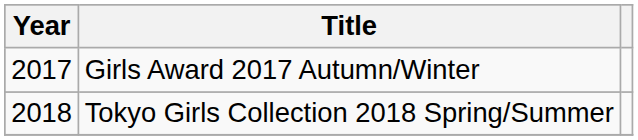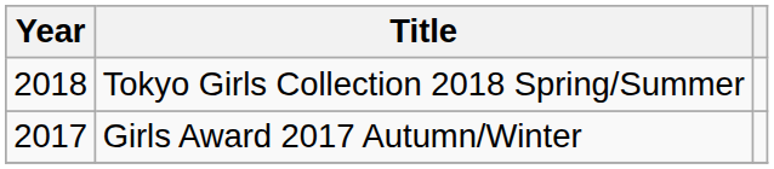 <table class="wikitable">
 <tr>
 <th>Year</th>
 <th>Title</th>
 <th></th>
 </tr>
 <tr>
+<td>2018</td>
+<td>Tokyo Girls Collection 2018 Spring/Summer</td>
+<td></td>
+</tr>
+<tr>
 <td>2017</td>
 <td>Girls Award 2017 Autumn/Winter</td>
 <td></td>
 </tr>
 <tr>
-<td>2018</td>
-<td>Tokyo Girls Collection 2018 Spring/Summer</td>
-<td></td>
-</tr>
-<tr>
 </tr>
 </table>
